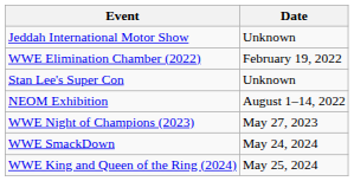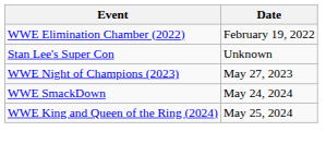 <table class="wikitable sortable">
 <tr>
 <th>Event</th>
 <th>Date</th>
-</tr>
-<tr>
-<td><a href='#'>Jeddah International Motor Show</a></td>
-<td>Unknown</td>
 </tr>
 <tr>
 <td><a href='#'>WWE Elimination Chamber (2022)</a></td>
 <td>February 19, 2022</td>
 </tr>
 <tr>
 <td><a href='#'>Stan Lee's Super Con</a></td>
 <td>Unknown</td>
-</tr>
-<tr>
-<td><a href='#'>NEOM Exhibition</a></td>
-<td>August 1–14, 2022</td>
 </tr>
 <tr>
 <td><a href='#'>WWE Night of Champions (2023)</a></td>
 <td>May 27, 2023</td>
 </tr>
 <tr>
 <td><a href='#'>WWE SmackDown</a></td>
 <td>May 24, 2024</td>
 </tr>
 <tr>
 <td><a href='#'>WWE King and Queen of the Ring (2024)</a></td>
 <td>May 25, 2024</td>
 </tr>
 </table>
